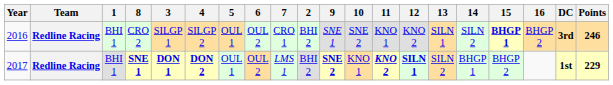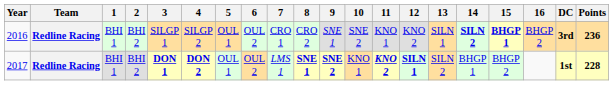 <table class="wikitable" style="text-align:center; font-size:90%">
 <tr>
 <th>Year</th>
 <th>Team</th>
 <th>1</th>
-<th>8</th>
+<th>2</th>
 <th>3</th>
 <th>4</th>
 <th>5</th>
 <th>6</th>
 <th>7</th>
-<th>2</th>
+<th>8</th>
 <th>9</th>
 <th>10</th>
 <th>11</th>
 <th>12</th>
 <th>13</th>
 <th>14</th>
 <th>15</th>
 <th>16</th>
 <th>DC</th>
 <th>Points</th>
 </tr>
 <tr>
 <td><a href='#'>2016</a></td>
 <th><a href='#'>Redline Racing</a></th>
 <td style="background:#DFFFDF;"><a href='#'>BHI<br>1</a><br></td>
-<td style="background:#DFFFDF;"><a href='#'>CRO<br>2</a><br></td>
+<td style="background:#DFFFDF;"><a href='#'>BHI<br>2</a><br></td>
 <td style="background:#FFDF9F;"><a href='#'>SILGP<br>1</a><br></td>
 <td style="background:#FFDF9F;"><a href='#'>SILGP<br>2</a><br></td>
 <td style="background:#FFDF9F;"><a href='#'>OUL<br>1</a><br></td>
 <td style="background:#DFFFDF;"><a href='#'>OUL<br>2</a><br></td>
 <td style="background:#DFFFDF;"><a href='#'>CRO<br>1</a><br></td>
-<td style="background:#DFFFDF;"><a href='#'>BHI<br>2</a><br></td>
+<td style="background:#DFFFDF;"><a href='#'>CRO<br>2</a><br></td>
 <td style="background:#DFDFDF;"><em><a href='#'>SNE<br>1</a></em><br></td>
 <td style="background:#DFDFDF;"><a href='#'>SNE<br>2</a><br></td>
 <td style="background:#DFDFDF;"><a href='#'>KNO<br>1</a><br></td>
 <td style="background:#DFDFDF;"><a href='#'>KNO<br>2</a><br></td>
 <td style="background:#FFDF9F;"><a href='#'>SILN<br>1</a><br></td>
-<td style="background:#DFFFDF;"><a href='#'>SILN<br>2</a><br></td>
+<td style="background:#DFFFDF;"><strong><a href='#'>SILN<br>2</a><br></strong></td>
 <td style="background:#FFFFBF;"><strong><a href='#'>BHGP<br>1</a></strong><br></td>
 <td style="background:#FFDF9F;"><a href='#'>BHGP<br>2</a><br></td>
 <th style="background:#FFDF9F;">3rd</th>
-<th style="background:#FFDF9F;">246</th>
+<th style="background:#FFDF9F;">236</th>
 </tr>
 <tr>
 <td><a href='#'>2017</a></td>
 <th><a href='#'>Redline Racing</a></th>
 <td style="background:#DFDFDF;"><a href='#'>BHI<br>1</a><br></td>
-<td style="background:#FFFFBF;"><strong><a href='#'>SNE<br>1</a></strong><br></td>
+<td style="background:#DFDFDF;"><a href='#'>BHI<br>2</a><br></td>
 <td style="background:#FFFFBF;"><strong><a href='#'>DON<br>1</a></strong><br></td>
 <td style="background:#FFFFBF;"><strong><a href='#'>DON<br>2</a></strong><br></td>
 <td style="background:#DFFFDF;"><a href='#'>OUL<br>1</a><br></td>
 <td style="background:#FFDF9F;"><a href='#'>OUL<br>2</a><br></td>
 <td style="background:#DFFFDF;"><em><a href='#'>LMS<br>1</a></em><br></td>
-<td style="background:#DFDFDF;"><a href='#'>BHI<br>2</a><br></td>
+<td style="background:#FFFFBF;"><strong><a href='#'>SNE<br>1</a></strong><br></td>
 <td style="background:#FFFFBF;"><strong><a href='#'>SNE<br>2</a></strong><br></td>
 <td style="background:#FFDF9F;"><a href='#'>KNO<br>1</a><br></td>
 <td style="background:#FFFFBF;"><strong><em><a href='#'>KNO<br>2</a></em></strong><br></td>
 <td style="background:#DFFFDF;"><strong><a href='#'>SILN<br>1</a><br></strong></td>
 <td style="background:#FFDF9F;"><a href='#'>SILN<br>2</a><br></td>
 <td style="background:#DFFFDF;"><a href='#'>BHGP<br>1</a><br></td>
 <td style="background:#DFFFDF;"><a href='#'>BHGP<br>2</a><br></td>
 <td></td>
 <th style="background:#FFFFBF;">1st</th>
-<th style="background:#FFFFBF;">229</th>
+<th style="background:#FFFFBF;">228</th>
 </tr>
 </table>
